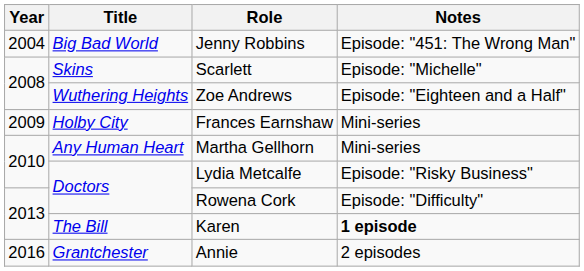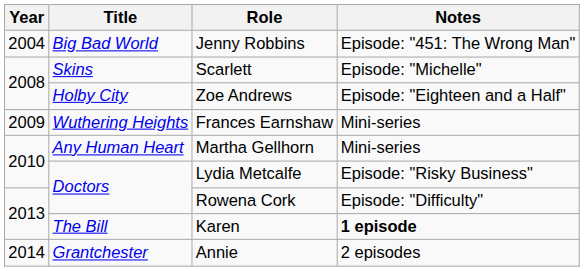 <table class="wikitable">
 <tr>
 <th>Year</th>
 <th>Title</th>
 <th>Role</th>
 <th>Notes</th>
 </tr>
 <tr>
 <td>2004</td>
 <td><em><a href='#'>Big Bad World</a></em></td>
 <td>Jenny Robbins</td>
 <td>Episode: "451: The Wrong Man"</td>
 </tr>
 <tr>
 <td rowspan="2">2008</td>
 <td><em><a href='#'>Skins</a></em></td>
 <td>Scarlett</td>
 <td>Episode: "Michelle"</td>
 </tr>
 <tr>
-<td><em><a href='#'>Wuthering Heights</a></em></td>
+<td><em><a href='#'>Holby City</a></em></td>
 <td>Zoe Andrews</td>
 <td>Episode: "Eighteen and a Half"</td>
 </tr>
 <tr>
 <td>2009</td>
-<td><em><a href='#'>Holby City</a></em></td>
+<td><em><a href='#'>Wuthering Heights</a></em></td>
 <td>Frances Earnshaw</td>
 <td>Mini-series</td>
 </tr>
 <tr>
 <td rowspan="2">2010</td>
 <td><em><a href='#'>Any Human Heart</a></em></td>
 <td>Martha Gellhorn</td>
 <td>Mini-series</td>
 </tr>
 <tr>
 <td rowspan="2"><em><a href='#'>Doctors</a></em></td>
 <td>Lydia Metcalfe</td>
 <td>Episode: "Risky Business"</td>
 </tr>
 <tr>
 <td rowspan="2">2013</td>
 <td>Rowena Cork</td>
 <td>Episode: "Difficulty"</td>
 </tr>
 <tr>
 <td><em><a href='#'>The Bill</a></em></td>
 <td>Karen</td>
 <td><strong>1 episode</strong></td>
 </tr>
 <tr>
-<td>2016</td>
+<td>2014</td>
 <td><em><a href='#'>Grantchester</a></em></td>
 <td>Annie</td>
 <td>2 episodes</td>
 </tr>
 </table>
